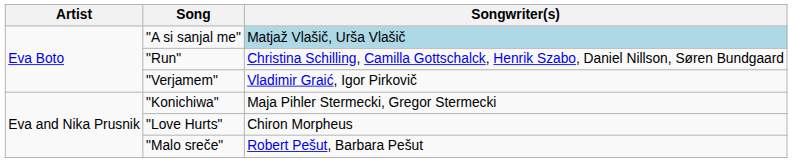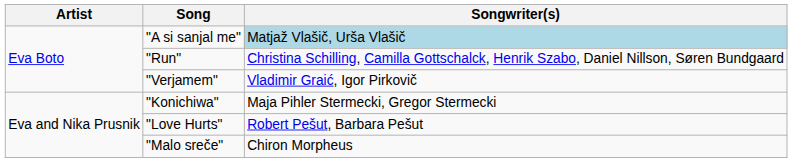 <table class="sortable wikitable" style="margin: 1em auto 1em auto;">
 <tr>
 <th>Artist</th>
 <th>Song</th>
 <th>Songwriter(s)</th>
 </tr>
 <tr>
 <td rowspan="3"><a href='#'>Eva Boto</a></td>
 <td>"A si sanjal me"</td>
 <td style="background: lightblue;">Matjaž Vlašič, Urša Vlašič</td>
 </tr>
 <tr>
 <td>"Run"</td>
 <td><a href='#'>Christina Schilling</a>, <a href='#'>Camilla Gottschalck</a>, <a href='#'>Henrik Szabo</a>, Daniel Nillson, Søren Bundgaard</td>
 </tr>
 <tr>
 <td>"Verjamem"</td>
 <td><a href='#'>Vladimir Graić</a>, Igor Pirkovič</td>
 </tr>
 <tr>
 <td rowspan="3">Eva and Nika Prusnik</td>
 <td>"Konichiwa" </td>
 <td>Maja Pihler Stermecki, Gregor Stermecki</td>
 </tr>
 <tr>
 <td>"Love Hurts"</td>
-<td>Chiron Morpheus</td>
+<td><a href='#'>Robert Pešut</a>, Barbara Pešut</td>
 </tr>
 <tr>
 <td>"Malo sreče"</td>
-<td><a href='#'>Robert Pešut</a>, Barbara Pešut</td>
+<td>Chiron Morpheus</td>
 </tr>
 </table>
